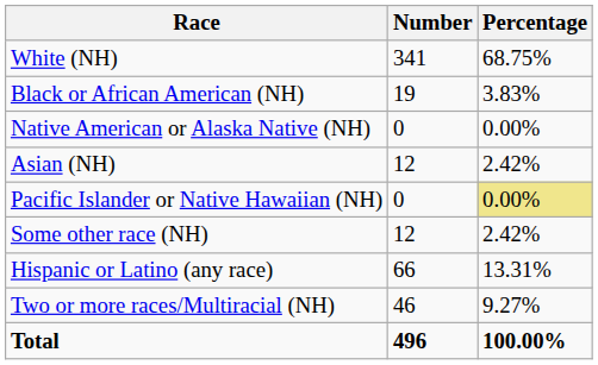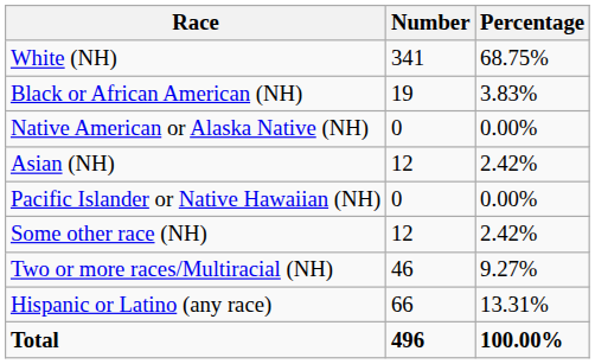 <table class="wikitable">
 <tr>
 <th>Race</th>
 <th>Number</th>
 <th>Percentage</th>
 </tr>
 <tr>
 <td><a href='#'>White</a> (NH)</td>
 <td>341</td>
 <td>68.75%</td>
 </tr>
 <tr>
 <td><a href='#'>Black or African American</a> (NH)</td>
 <td>19</td>
 <td>3.83%</td>
 </tr>
 <tr>
 <td><a href='#'>Native American</a> or <a href='#'>Alaska Native</a> (NH)</td>
 <td>0</td>
 <td>0.00%</td>
 </tr>
 <tr>
 <td><a href='#'>Asian</a> (NH)</td>
 <td>12</td>
 <td>2.42%</td>
 </tr>
 <tr>
 <td><a href='#'>Pacific Islander</a> or <a href='#'>Native Hawaiian</a> (NH)</td>
 <td>0</td>
-<td style="background: khaki;">0.00%</td>
+<td>0.00%</td>
 </tr>
 <tr>
 <td><a href='#'>Some other race</a> (NH)</td>
 <td>12</td>
 <td>2.42%</td>
 </tr>
 <tr>
+<td><a href='#'>Two or more races/Multiracial</a> (NH)</td>
+<td>46</td>
+<td>9.27%</td>
+</tr>
+<tr>
 <td><a href='#'>Hispanic or Latino</a> (any race)</td>
 <td>66</td>
 <td>13.31%</td>
-</tr>
-<tr>
-<td><a href='#'>Two or more races/Multiracial</a> (NH)</td>
-<td>46</td>
-<td>9.27%</td>
 </tr>
 <tr>
 <td><strong>Total</strong></td>
 <td><strong>496</strong></td>
 <td><strong>100.00%</strong></td>
 </tr>
 </table>
